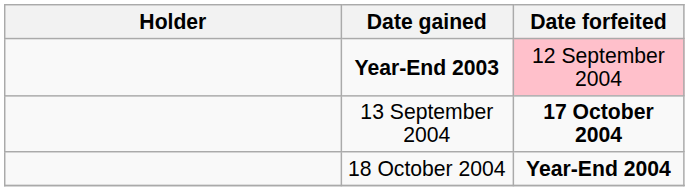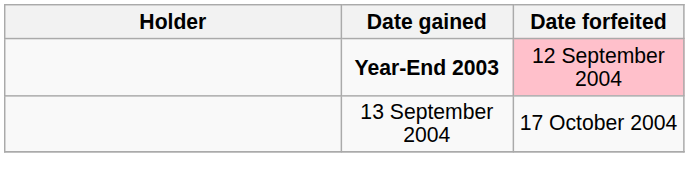 <table class="wikitable" style="font-size:90%">
 <tr>
 <th style="width:222px;">Holder</th>
 <th style="width:110px;">Date gained</th>
 <th style="width:110px;">Date forfeited</th>
 </tr>
 <tr>
 <td></td>
 <td style="text-align:center;"><strong>Year-End 2003</strong></td>
 <td style="background: pink; text-align:center;">12 September 2004</td>
 </tr>
 <tr>
 <td></td>
 <td style="text-align:center;">13 September 2004</td>
-<td style="text-align:center;"><strong>17 October 2004</strong></td>
-</tr>
-<tr>
-<td></td>
-<td style="text-align:center;">18 October 2004</td>
-<td style="text-align:center;"><strong>Year-End 2004</strong></td>
+<td style="text-align:center;">17 October 2004</td>
 </tr>
 <tr>
 </tr>
 </table>
